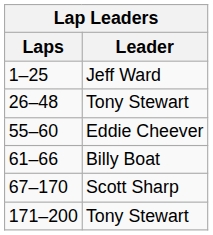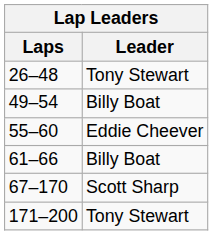 <table class="wikitable">
 <tr>
 <th colspan=2>Lap Leaders</th>
 </tr>
 <tr>
 <th>Laps</th>
 <th>Leader</th>
 </tr>
 <tr>
-<td>1–25</td>
-<td>Jeff Ward</td>
+<td>26–48</td>
+<td>Tony Stewart</td>
 </tr>
 <tr>
-<td>26–48</td>
-<td>Tony Stewart</td>
+<td>49–54</td>
+<td>Billy Boat</td>
 </tr>
 <tr>
 <td>55–60</td>
 <td>Eddie Cheever</td>
 </tr>
 <tr>
 <td>61–66</td>
 <td>Billy Boat</td>
 </tr>
 <tr>
 <td>67–170</td>
 <td>Scott Sharp</td>
 </tr>
 <tr>
 <td>171–200</td>
 <td>Tony Stewart</td>
 </tr>
 </table>
